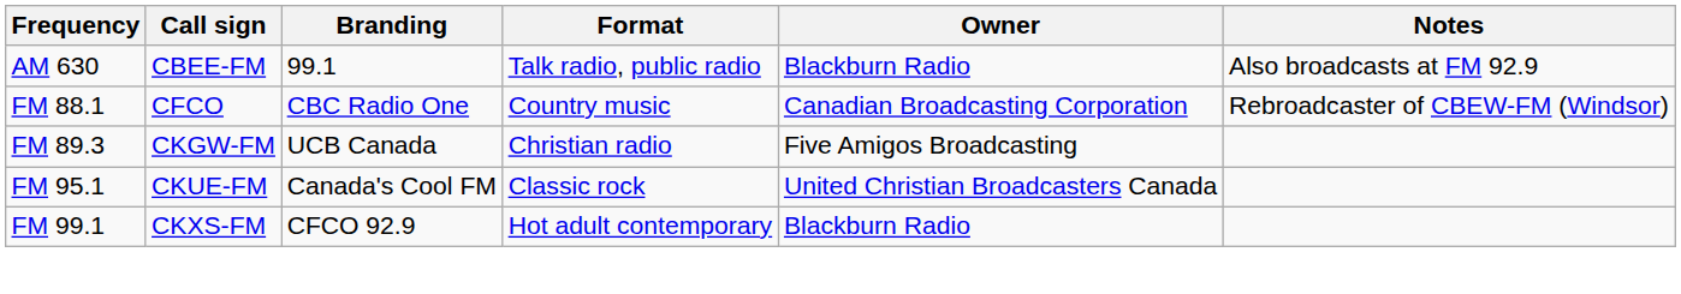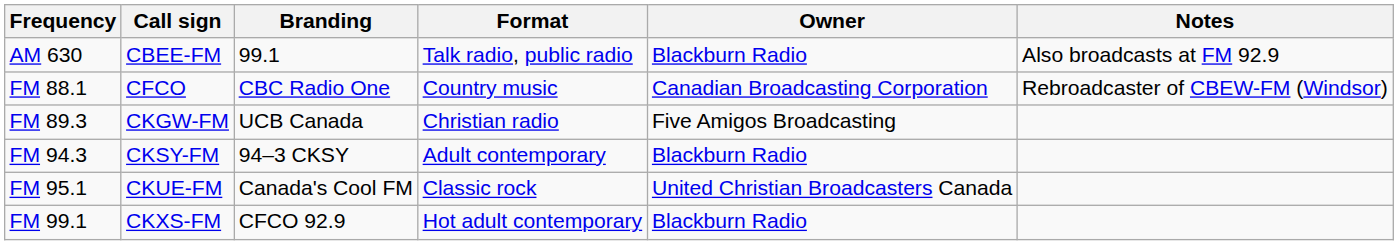 <table class="wikitable sortable">
 <tr>
 <th>Frequency</th>
 <th>Call sign</th>
 <th>Branding</th>
 <th>Format</th>
 <th>Owner</th>
 <th>Notes</th>
 </tr>
 <tr>
 <td><a href='#'>AM</a> 630</td>
 <td><a href='#'>CBEE-FM</a></td>
 <td>99.1</td>
 <td><a href='#'>Talk radio</a>, <a href='#'>public radio</a></td>
 <td><a href='#'>Blackburn Radio</a></td>
 <td>Also broadcasts at <a href='#'>FM</a> 92.9</td>
 </tr>
 <tr>
 <td><a href='#'>FM</a> 88.1</td>
 <td><a href='#'>CFCO</a></td>
 <td><a href='#'>CBC Radio One</a></td>
 <td><a href='#'>Country music</a></td>
 <td><a href='#'>Canadian Broadcasting Corporation</a></td>
 <td>Rebroadcaster of <a href='#'>CBEW-FM</a> (<a href='#'>Windsor</a>)</td>
 </tr>
 <tr>
 <td><a href='#'>FM</a> 89.3</td>
 <td><a href='#'>CKGW-FM</a></td>
 <td>UCB Canada</td>
 <td><a href='#'>Christian radio</a></td>
 <td>Five Amigos Broadcasting</td>
 <td></td>
 </tr>
 <tr>
+<td><a href='#'>FM</a> 94.3</td>
+<td><a href='#'>CKSY-FM</a></td>
+<td>94–3 CKSY</td>
+<td><a href='#'>Adult contemporary</a></td>
+<td><a href='#'>Blackburn Radio</a></td>
+<td></td>
+</tr>
+<tr>
 <td><a href='#'>FM</a> 95.1</td>
 <td><a href='#'>CKUE-FM</a></td>
 <td>Canada's Cool FM</td>
 <td><a href='#'>Classic rock</a></td>
 <td><a href='#'>United Christian Broadcasters</a> Canada</td>
 <td></td>
 </tr>
 <tr>
 <td><a href='#'>FM</a> 99.1</td>
 <td><a href='#'>CKXS-FM</a></td>
 <td>CFCO 92.9</td>
 <td><a href='#'>Hot adult contemporary</a></td>
 <td><a href='#'>Blackburn Radio</a></td>
 <td></td>
 </tr>
 </table>
